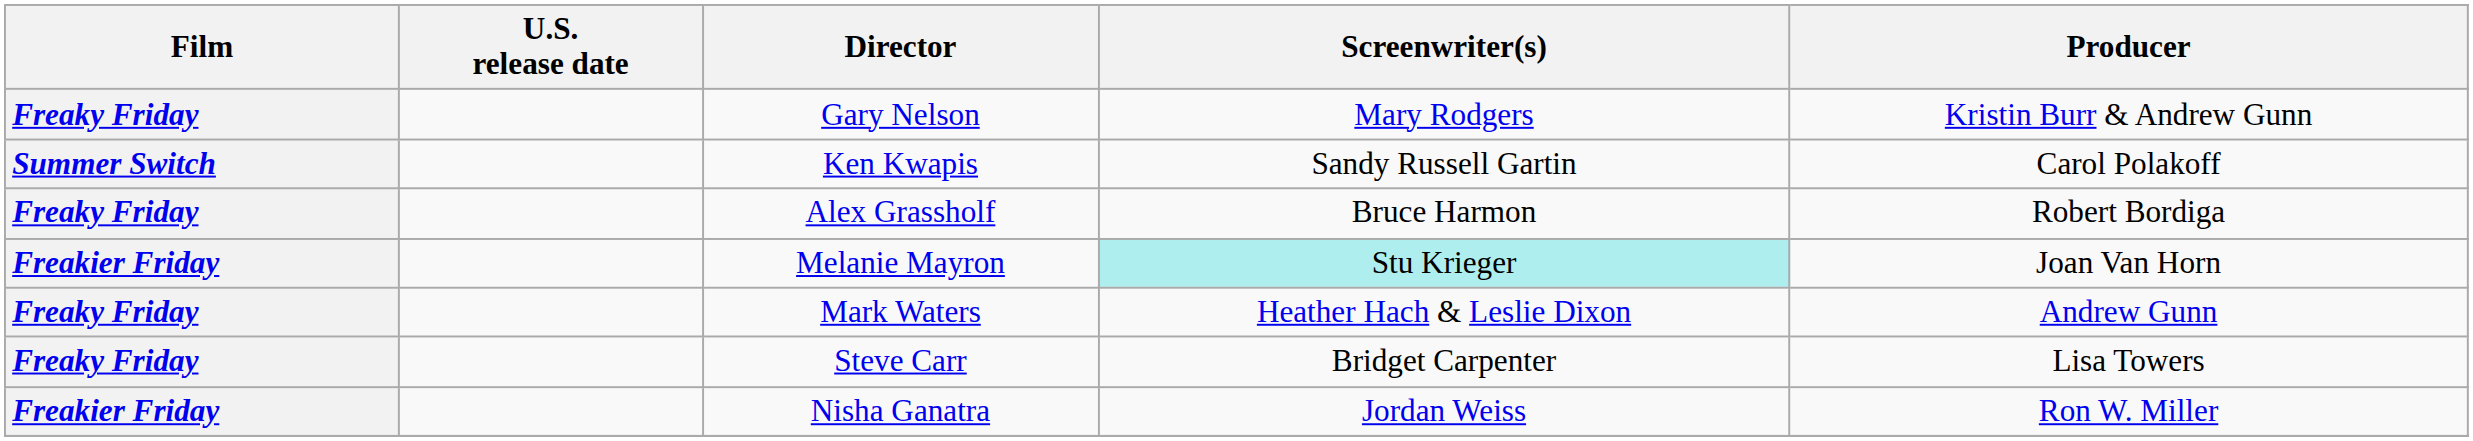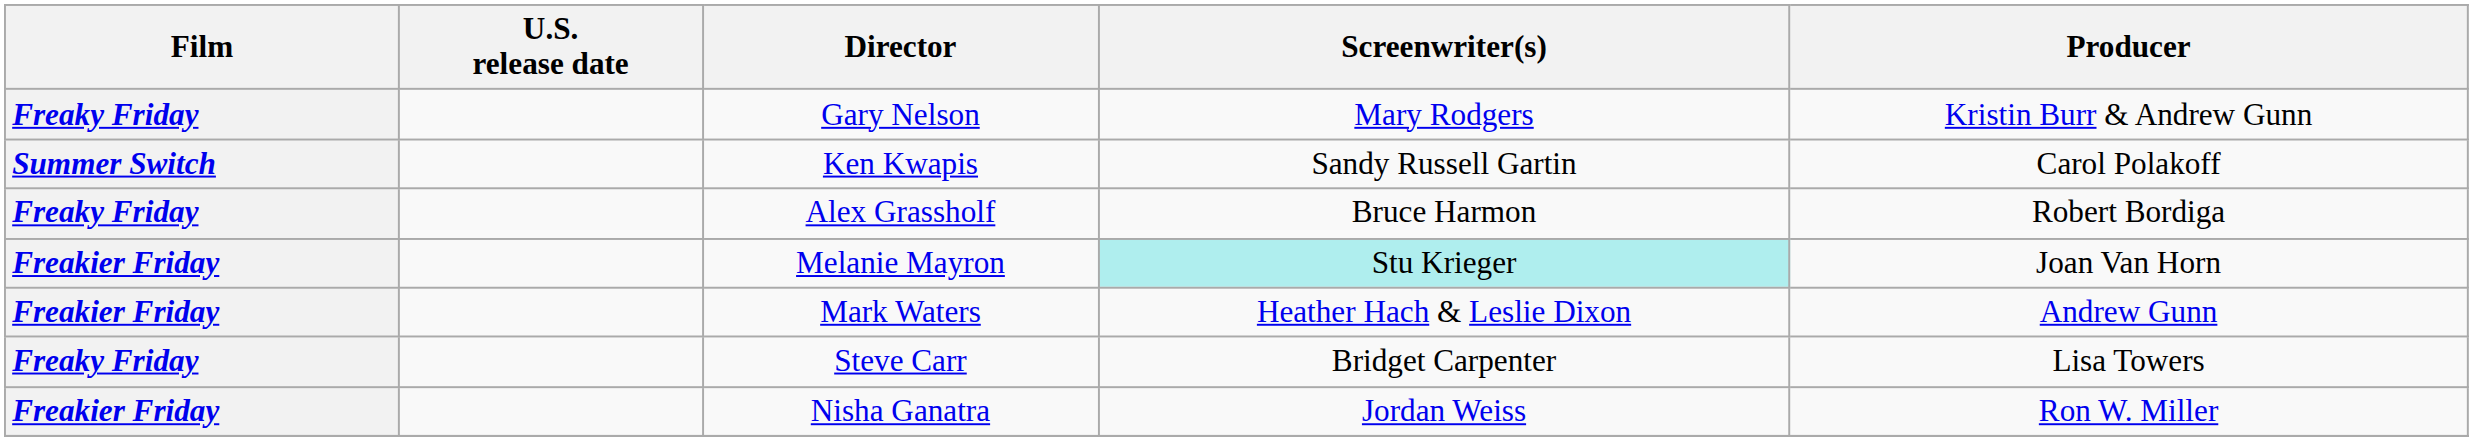 <table class="wikitable plainrowheaders" style="text-align:center" width=100%>
 <tr>
 <th scope="col" style="width:16%;">Film</th>
 <th scope="col">U.S. <br>release date</th>
 <th scope="col">Director</th>
 <th scope="col">Screenwriter(s)</th>
 <th scope="col">Producer</th>
 </tr>
 <tr>
 <th scope="row" style="text-align:left"><em><a href='#'>Freaky Friday</a></em></th>
 <td style="text-align:center"></td>
 <td><a href='#'>Gary Nelson</a></td>
 <td><a href='#'>Mary Rodgers</a></td>
 <td><a href='#'>Kristin Burr</a> & Andrew Gunn</td>
 </tr>
 <tr>
 <th scope="row" style="text-align:left"><em><a href='#'>Summer Switch</a></em></th>
 <td style="text-align:center"></td>
 <td><a href='#'>Ken Kwapis</a></td>
 <td>Sandy Russell Gartin</td>
 <td>Carol Polakoff</td>
 </tr>
 <tr>
 <th scope="row" style="text-align:left"><em><a href='#'>Freaky Friday</a></em></th>
 <td style="text-align:center"></td>
 <td><a href='#'>Alex Grassholf</a></td>
 <td>Bruce Harmon</td>
 <td>Robert Bordiga</td>
 </tr>
 <tr>
 <th scope="row" style="text-align:left"><em><a href='#'>Freakier Friday</a></em></th>
 <td style="text-align:center"></td>
 <td><a href='#'>Melanie Mayron</a></td>
 <td style="background: paleturquoise;">Stu Krieger</td>
 <td>Joan Van Horn</td>
 </tr>
 <tr>
-<th scope="row" style="text-align:left"><em><a href='#'>Freaky Friday</a></em></th>
+<th scope="row" style="text-align:left"><em><a href='#'>Freakier Friday</a></em></th>
 <td style="text-align:center"></td>
 <td><a href='#'>Mark Waters</a></td>
 <td><a href='#'>Heather Hach</a> & <a href='#'>Leslie Dixon</a></td>
 <td><a href='#'>Andrew Gunn</a></td>
 </tr>
 <tr>
 <th scope="row" style="text-align:left"><em><a href='#'>Freaky Friday</a></em></th>
 <td style="text-align:center"></td>
 <td><a href='#'>Steve Carr</a></td>
 <td>Bridget Carpenter</td>
 <td>Lisa Towers</td>
 </tr>
 <tr>
 <th scope="row" style="text-align:left"><em><a href='#'>Freakier Friday</a></em></th>
 <td style="text-align:center"></td>
 <td><a href='#'>Nisha Ganatra</a></td>
 <td><a href='#'>Jordan Weiss</a></td>
 <td><a href='#'>Ron W. Miller</a></td>
 </tr>
 <tr>
 </tr>
 </table>
